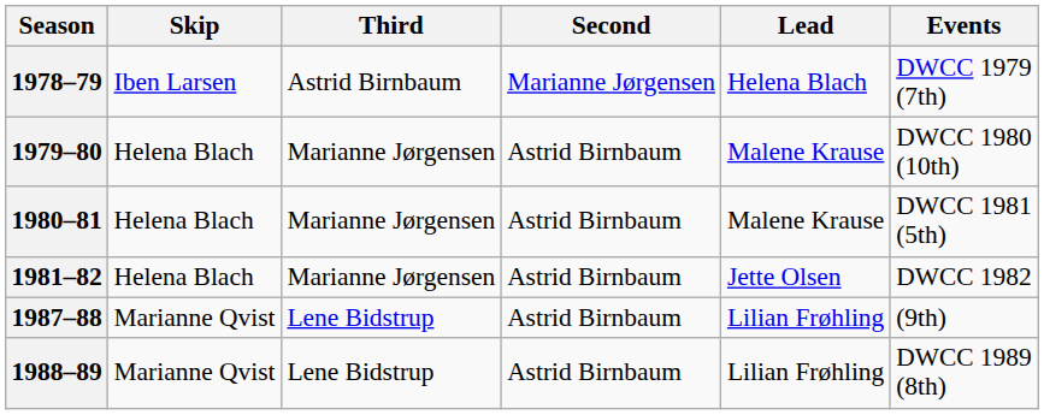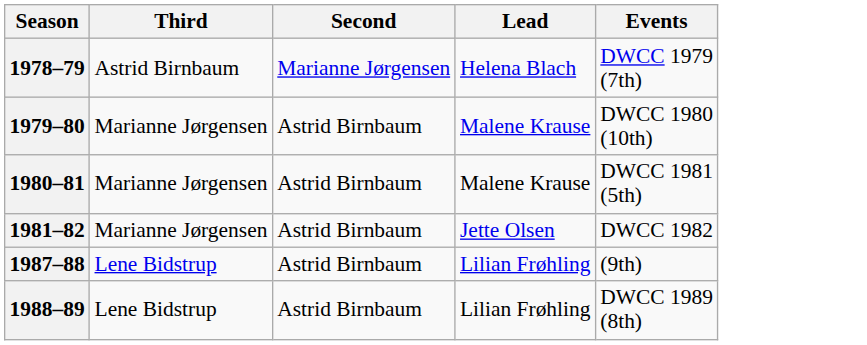 <table class="wikitable">
 <tr>
 <th scope="col">Season</th>
-<th scope="col">Skip</th>
 <th scope="col">Third</th>
 <th scope="col">Second</th>
 <th scope="col">Lead</th>
 <th scope="col">Events</th>
 </tr>
 <tr>
 <th scope="row">1978–79</th>
-<td><a href='#'>Iben Larsen</a></td>
 <td>Astrid Birnbaum</td>
 <td><a href='#'>Marianne Jørgensen</a></td>
 <td><a href='#'>Helena Blach</a></td>
 <td><a href='#'>DWCC</a> 1979 <br> (7th)</td>
 </tr>
 <tr>
 <th scope="row">1979–80</th>
-<td>Helena Blach</td>
 <td>Marianne Jørgensen</td>
 <td>Astrid Birnbaum</td>
 <td><a href='#'>Malene Krause</a></td>
 <td>DWCC 1980 <br> (10th)</td>
 </tr>
 <tr>
 <th scope="row">1980–81</th>
-<td>Helena Blach</td>
 <td>Marianne Jørgensen</td>
 <td>Astrid Birnbaum</td>
 <td>Malene Krause</td>
 <td>DWCC 1981 <br> (5th)</td>
 </tr>
 <tr>
 <th scope="row">1981–82</th>
-<td>Helena Blach</td>
 <td>Marianne Jørgensen</td>
 <td>Astrid Birnbaum</td>
 <td><a href='#'>Jette Olsen</a></td>
 <td>DWCC 1982 <br> </td>
 </tr>
 <tr>
 <th scope="row">1987–88</th>
-<td>Marianne Qvist</td>
 <td><a href='#'>Lene Bidstrup</a></td>
 <td>Astrid Birnbaum</td>
 <td><a href='#'>Lilian Frøhling</a></td>
 <td> (9th)</td>
 </tr>
 <tr>
 <th scope="row">1988–89</th>
-<td>Marianne Qvist</td>
 <td>Lene Bidstrup</td>
 <td>Astrid Birnbaum</td>
 <td>Lilian Frøhling</td>
 <td>DWCC 1989 <br> (8th)</td>
 </tr>
 </table>
